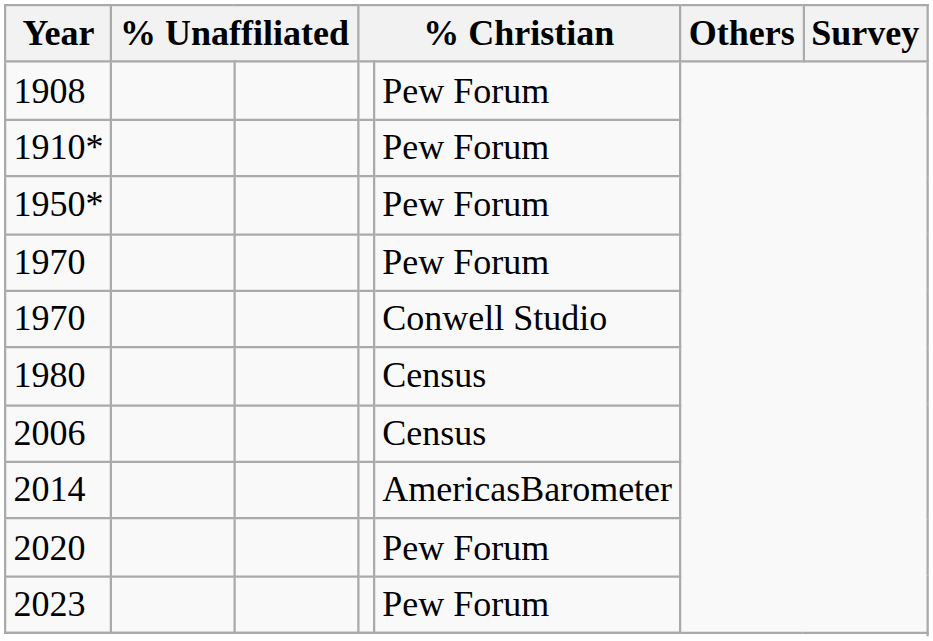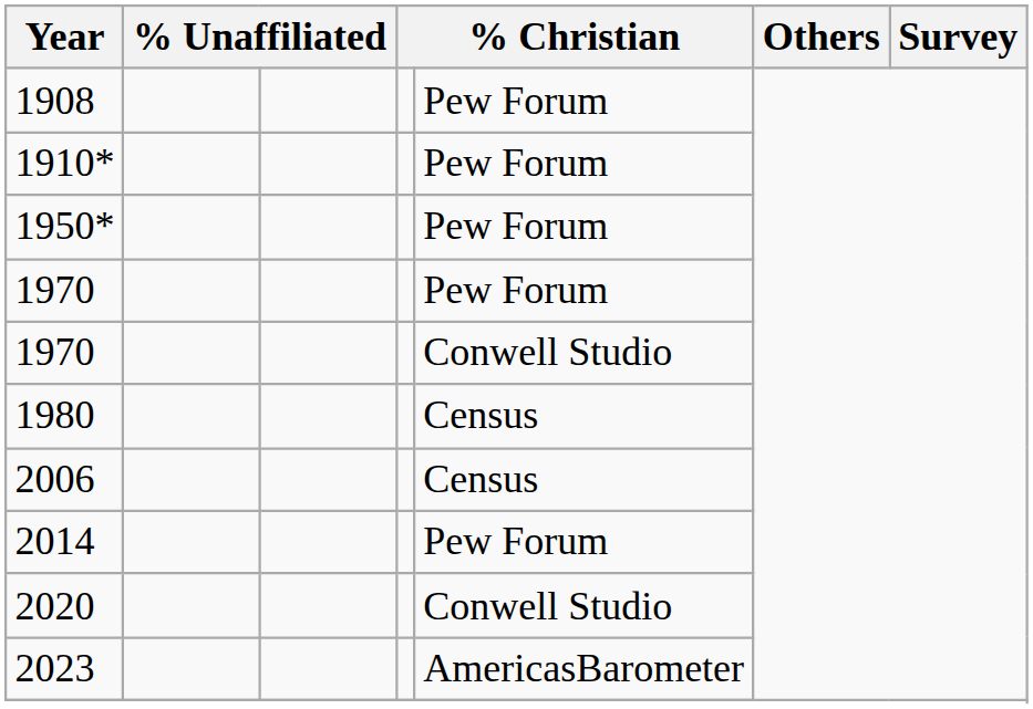 <table class="wikitable sortable">
 <tr>
 <th>Year</th>
 <th colspan="2">% Unaffiliated</th>
 <th colspan="2">% Christian</th>
 <th colspan="2">Others</th>
 <th colspan="2">Survey</th>
 </tr>
 <tr>
 <td>1908</td>
 <td></td>
 <td></td>
 <td></td>
 <td>Pew Forum</td>
 </tr>
 <tr>
 <td>1910*</td>
 <td></td>
 <td></td>
 <td></td>
 <td>Pew Forum</td>
 </tr>
 <tr>
 <td>1950*</td>
 <td></td>
 <td></td>
 <td></td>
 <td>Pew Forum</td>
 </tr>
 <tr>
 <td>1970</td>
 <td></td>
 <td></td>
 <td></td>
 <td>Pew Forum</td>
 </tr>
 <tr>
 <td>1970</td>
 <td></td>
 <td></td>
 <td></td>
 <td>Conwell Studio</td>
 </tr>
 <tr>
 <td>1980</td>
 <td></td>
 <td></td>
 <td></td>
 <td>Census</td>
 </tr>
 <tr>
 <td>2006</td>
 <td></td>
 <td></td>
 <td></td>
 <td>Census</td>
 </tr>
 <tr>
 <td>2014</td>
 <td></td>
 <td></td>
 <td></td>
-<td>AmericasBarometer</td>
+<td>Pew Forum</td>
 </tr>
 <tr>
 <td>2020</td>
 <td></td>
 <td></td>
 <td></td>
-<td>Pew Forum</td>
+<td>Conwell Studio</td>
 </tr>
 <tr>
 <td>2023</td>
 <td></td>
 <td></td>
 <td></td>
-<td>Pew Forum</td>
+<td>AmericasBarometer</td>
 </tr>
 <tr>
 </tr>
 </table>
